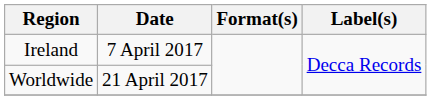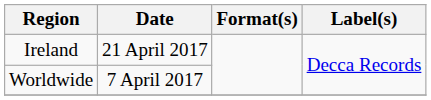 <table class="wikitable" style="text-align:center;">
 <tr>
 <th scope="col">Region</th>
 <th scope="col">Date</th>
 <th scope="col">Format(s)</th>
 <th scope="col">Label(s)</th>
 </tr>
 <tr>
 <td>Ireland</td>
-<td>7 April 2017</td>
+<td>21 April 2017</td>
 <td rowspan="2"></td>
 <td rowspan="2"><a href='#'>Decca Records</a></td>
 </tr>
 <tr>
 <td>Worldwide</td>
-<td>21 April 2017</td>
+<td>7 April 2017</td>
 </tr>
 <tr>
 </tr>
 </table>
